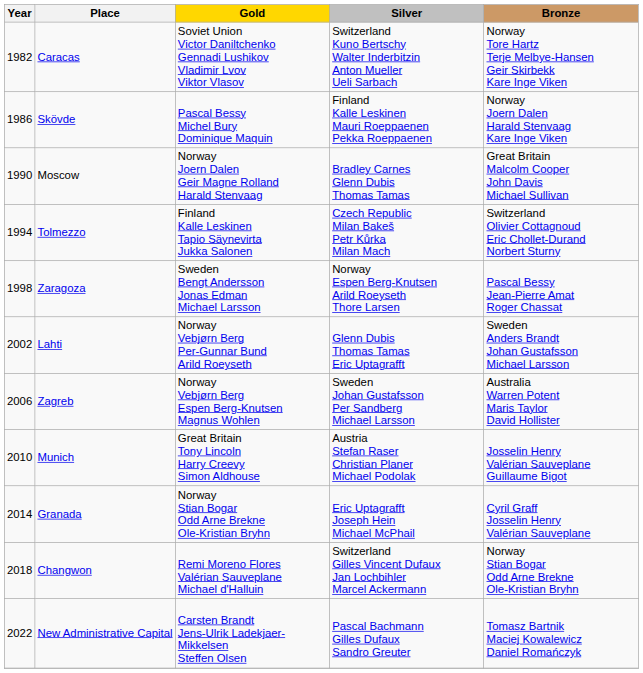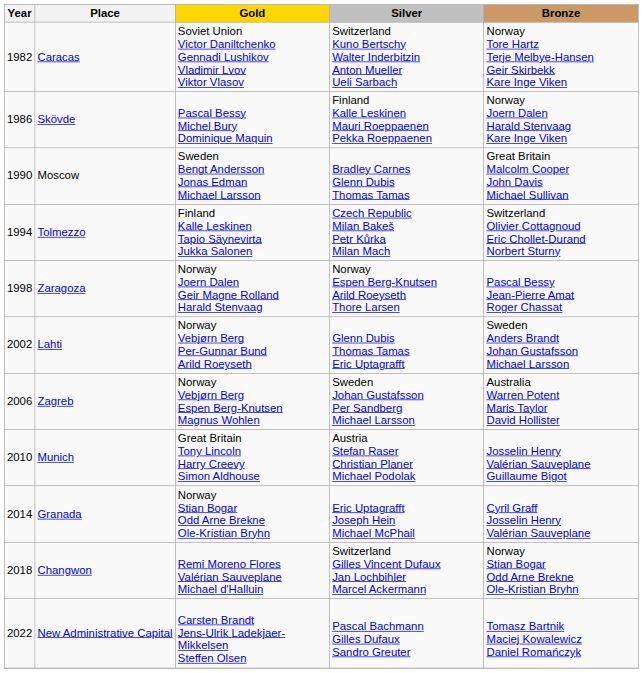 <table class="wikitable">
 <tr>
 <th>Year</th>
 <th>Place</th>
 <th style="background:gold"    width="210">Gold</th>
 <th style="background:silver"  width="210">Silver</th>
 <th style="background:#cc9966" width="210">Bronze</th>
 </tr>
 <tr>
 <td>1982</td>
 <td> <a href='#'>Caracas</a></td>
 <td> Soviet Union<br><a href='#'>Victor Daniltchenko</a><br><a href='#'>Gennadi Lushikov</a><br><a href='#'>Vladimir Lvov</a><br><a href='#'>Viktor Vlasov</a></td>
 <td> Switzerland<br><a href='#'>Kuno Bertschy</a><br><a href='#'>Walter Inderbitzin</a><br><a href='#'>Anton Mueller</a><br><a href='#'>Ueli Sarbach</a></td>
 <td> Norway<br><a href='#'>Tore Hartz</a><br><a href='#'>Terje Melbye-Hansen</a><br><a href='#'>Geir Skirbekk</a><br><a href='#'>Kare Inge Viken</a></td>
 </tr>
 <tr>
 <td>1986</td>
 <td> <a href='#'>Skövde</a></td>
 <td><br><a href='#'>Pascal Bessy</a><br><a href='#'>Michel Bury</a><br><a href='#'>Dominique Maquin</a></td>
 <td> Finland<br><a href='#'>Kalle Leskinen</a><br><a href='#'>Mauri Roeppaenen</a><br><a href='#'>Pekka Roeppaenen</a></td>
 <td> Norway<br><a href='#'>Joern Dalen</a><br><a href='#'>Harald Stenvaag</a><br><a href='#'>Kare Inge Viken</a></td>
 </tr>
 <tr>
 <td>1990</td>
 <td> Moscow</td>
-<td> Norway<br><a href='#'>Joern Dalen</a><br><a href='#'>Geir Magne Rolland</a><br><a href='#'>Harald Stenvaag</a></td>
+<td> Sweden<br><a href='#'>Bengt Andersson</a><br><a href='#'>Jonas Edman</a><br><a href='#'>Michael Larsson</a></td>
 <td><br><a href='#'>Bradley Carnes</a><br><a href='#'>Glenn Dubis</a><br><a href='#'>Thomas Tamas</a></td>
 <td> Great Britain<br><a href='#'>Malcolm Cooper</a><br><a href='#'>John Davis</a><br><a href='#'>Michael Sullivan</a></td>
 </tr>
 <tr>
 <td>1994</td>
 <td> <a href='#'>Tolmezzo</a></td>
 <td> Finland<br><a href='#'>Kalle Leskinen</a><br><a href='#'>Tapio Säynevirta</a><br><a href='#'>Jukka Salonen</a></td>
 <td> <a href='#'>Czech Republic</a><br><a href='#'>Milan Bakeš</a><br><a href='#'>Petr Kůrka</a><br><a href='#'>Milan Mach</a></td>
 <td> Switzerland<br><a href='#'>Olivier Cottagnoud</a><br><a href='#'>Eric Chollet-Durand</a><br><a href='#'>Norbert Sturny</a></td>
 </tr>
 <tr>
 <td>1998</td>
 <td> <a href='#'>Zaragoza</a></td>
-<td> Sweden<br><a href='#'>Bengt Andersson</a><br><a href='#'>Jonas Edman</a><br><a href='#'>Michael Larsson</a></td>
+<td> Norway<br><a href='#'>Joern Dalen</a><br><a href='#'>Geir Magne Rolland</a><br><a href='#'>Harald Stenvaag</a></td>
 <td> Norway<br><a href='#'>Espen Berg-Knutsen</a><br><a href='#'>Arild Roeyseth</a><br><a href='#'>Thore Larsen</a></td>
 <td><br><a href='#'>Pascal Bessy</a><br><a href='#'>Jean-Pierre Amat</a><br><a href='#'>Roger Chassat</a></td>
 </tr>
 <tr>
 <td>2002</td>
 <td> <a href='#'>Lahti</a></td>
 <td> Norway<br><a href='#'>Vebjørn Berg</a><br><a href='#'>Per-Gunnar Bund</a><br><a href='#'>Arild Roeyseth</a></td>
 <td><br><a href='#'>Glenn Dubis</a><br><a href='#'>Thomas Tamas</a><br><a href='#'>Eric Uptagrafft</a></td>
 <td> Sweden<br><a href='#'>Anders Brandt</a><br><a href='#'>Johan Gustafsson</a><br><a href='#'>Michael Larsson</a></td>
 </tr>
 <tr>
 <td>2006</td>
 <td> <a href='#'>Zagreb</a></td>
 <td> Norway<br><a href='#'>Vebjørn Berg</a><br><a href='#'>Espen Berg-Knutsen</a><br><a href='#'>Magnus Wohlen</a></td>
 <td> Sweden<br><a href='#'>Johan Gustafsson</a><br><a href='#'>Per Sandberg</a><br><a href='#'>Michael Larsson</a></td>
 <td> Australia<br><a href='#'>Warren Potent</a><br><a href='#'>Maris Taylor</a><br><a href='#'>David Hollister</a></td>
 </tr>
 <tr>
 <td>2010</td>
 <td> <a href='#'>Munich</a></td>
 <td> Great Britain<br><a href='#'>Tony Lincoln</a><br><a href='#'>Harry Creevy</a><br><a href='#'>Simon Aldhouse</a></td>
 <td> Austria<br><a href='#'>Stefan Raser</a><br><a href='#'>Christian Planer</a><br><a href='#'>Michael Podolak</a></td>
 <td><br><a href='#'>Josselin Henry</a><br><a href='#'>Valérian Sauveplane</a><br><a href='#'>Guillaume Bigot</a></td>
 </tr>
 <tr>
 <td>2014</td>
 <td> <a href='#'>Granada</a></td>
 <td> Norway<br><a href='#'>Stian Bogar</a><br><a href='#'>Odd Arne Brekne</a><br><a href='#'>Ole-Kristian Bryhn</a></td>
 <td><br><a href='#'>Eric Uptagrafft</a><br><a href='#'>Joseph Hein</a><br><a href='#'>Michael McPhail</a></td>
 <td><br><a href='#'>Cyril Graff</a><br><a href='#'>Josselin Henry</a><br><a href='#'>Valérian Sauveplane</a></td>
 </tr>
 <tr>
 <td>2018</td>
 <td> <a href='#'>Changwon</a></td>
 <td><br><a href='#'>Remi Moreno Flores</a><br><a href='#'>Valérian Sauveplane</a><br><a href='#'>Michael d'Halluin</a></td>
 <td> Switzerland<br><a href='#'>Gilles Vincent Dufaux</a><br><a href='#'>Jan Lochbihler</a><br><a href='#'>Marcel Ackermann</a></td>
 <td> Norway<br><a href='#'>Stian Bogar</a><br><a href='#'>Odd Arne Brekne</a><br><a href='#'>Ole-Kristian Bryhn</a></td>
 </tr>
 <tr>
 <td>2022</td>
 <td> <a href='#'>New Administrative Capital</a></td>
 <td><br><a href='#'>Carsten Brandt</a><br><a href='#'>Jens-Ulrik Ladekjaer-Mikkelsen</a><br><a href='#'>Steffen Olsen</a></td>
 <td><br><a href='#'>Pascal Bachmann</a><br><a href='#'>Gilles Dufaux</a><br><a href='#'>Sandro Greuter</a></td>
 <td><br><a href='#'>Tomasz Bartnik</a><br><a href='#'>Maciej Kowalewicz</a><br><a href='#'>Daniel Romańczyk</a></td>
 </tr>
 <tr>
 </tr>
 </table>
